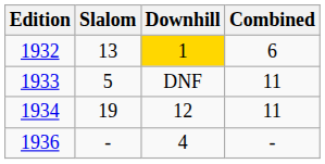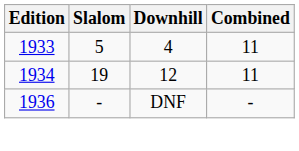 <table class="wikitable" width=30% style="font-size:100%; text-align:center;">
 <tr>
 <th>Edition</th>
 <th>Slalom</th>
 <th>Downhill</th>
 <th>Combined</th>
 </tr>
 <tr>
-<td><a href='#'>1932</a></td>
-<td>13</td>
-<td bgcolor=gold>1</td>
-<td>6</td>
-</tr>
-<tr>
 <td><a href='#'>1933</a></td>
 <td>5</td>
-<td>DNF</td>
+<td>4</td>
 <td>11</td>
 </tr>
 <tr>
 <td><a href='#'>1934</a></td>
 <td>19</td>
 <td>12</td>
 <td>11</td>
 </tr>
 <tr>
 <td><a href='#'>1936</a></td>
 <td>-</td>
-<td>4</td>
+<td>DNF</td>
 <td>-</td>
 </tr>
 </table>
